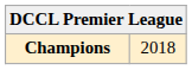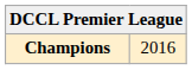 <table class="wikitable" style="font-size:85%">
 <tr>
 <td colspan=2; bgcolor="#f0f0f0"; style="text-align: center; font-weight: bold;">DCCL Premier League</td>
 </tr>
 <tr>
 <td bgcolor="#fff0cd" style="text-align: center; font-weight: bold;">Champions</td>
-<td bgcolor="#fff0cd" style="text-align: center;">2018</td>
+<td bgcolor="#fff0cd" style="text-align: center;">2016</td>
 </tr>
 </table>
